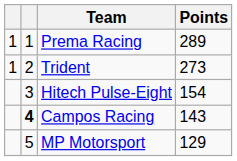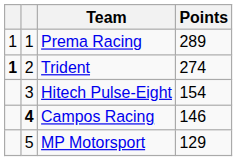 <table class="wikitable" style="font-size: 85%;">
 <tr>
 <th></th>
 <th></th>
 <th>Team</th>
 <th>Points</th>
 </tr>
 <tr>
 <td align="left"> 1</td>
 <td align="center">1</td>
 <td> <a href='#'>Prema Racing</a></td>
 <td>289</td>
 </tr>
 <tr>
-<td align="left"> 1</td>
+<td align="left"><strong> 1</strong></td>
 <td align="center">2</td>
 <td> <a href='#'>Trident</a></td>
-<td>273</td>
+<td>274</td>
 </tr>
 <tr>
 <td align="left"></td>
 <td align="center">3</td>
 <td> <a href='#'>Hitech Pulse-Eight</a></td>
 <td>154</td>
 </tr>
 <tr>
 <td align="left"></td>
 <td align="center"><strong>4</strong></td>
 <td> <a href='#'>Campos Racing</a></td>
-<td>143</td>
+<td>146</td>
 </tr>
 <tr>
 <td align="left"></td>
 <td align="center">5</td>
 <td> <a href='#'>MP Motorsport</a></td>
 <td>129</td>
 </tr>
 </table>
